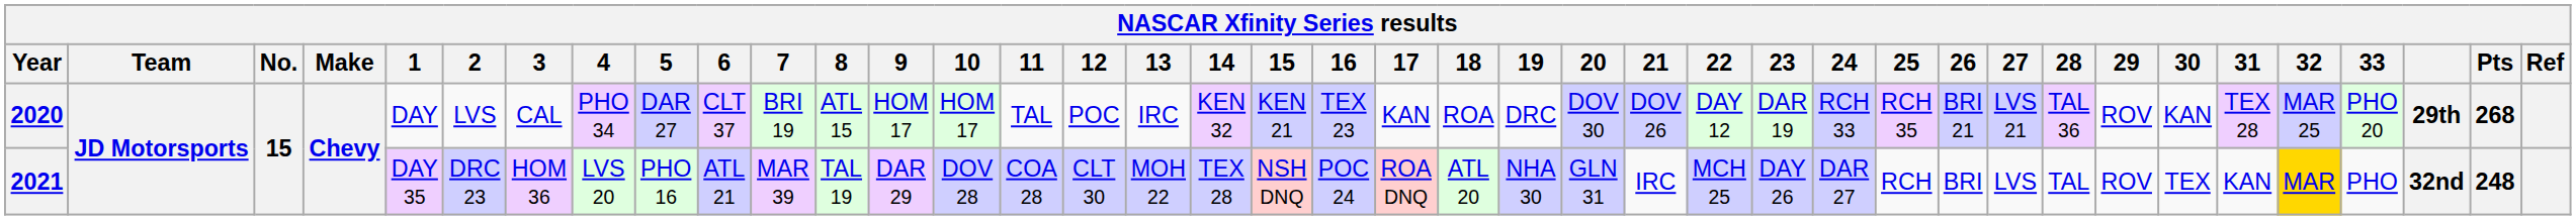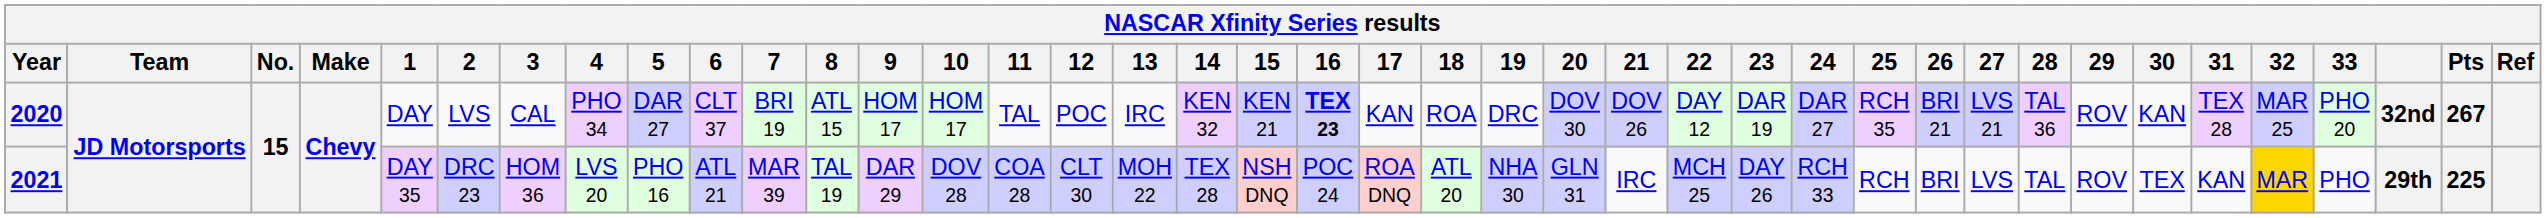 <table class="wikitable" style="text-align:center; font-size:75%">
 <tr>
 <th colspan=42><a href='#'>NASCAR Xfinity Series</a> results</th>
 </tr>
 <tr>
 <th>Year</th>
 <th>Team</th>
 <th>No.</th>
 <th>Make</th>
 <th>1</th>
 <th>2</th>
 <th>3</th>
 <th>4</th>
 <th>5</th>
 <th>6</th>
 <th>7</th>
 <th>8</th>
 <th>9</th>
 <th>10</th>
 <th>11</th>
 <th>12</th>
 <th>13</th>
 <th>14</th>
 <th>15</th>
 <th>16</th>
 <th>17</th>
 <th>18</th>
 <th>19</th>
 <th>20</th>
 <th>21</th>
 <th>22</th>
 <th>23</th>
 <th>24</th>
 <th>25</th>
 <th>26</th>
 <th>27</th>
 <th>28</th>
 <th>29</th>
 <th>30</th>
 <th>31</th>
 <th>32</th>
 <th>33</th>
 <th></th>
 <th>Pts</th>
 <th>Ref</th>
 </tr>
 <tr>
 <th><a href='#'>2020</a></th>
 <th rowspan=2><a href='#'>JD Motorsports</a></th>
 <th rowspan=2>15</th>
 <th rowspan=2><a href='#'>Chevy</a></th>
 <td><a href='#'>DAY</a></td>
 <td><a href='#'>LVS</a></td>
 <td><a href='#'>CAL</a></td>
 <td style="background:#EFCFFF;"><a href='#'>PHO</a><br><small>34</small></td>
 <td style="background:#CFCFFF;"><a href='#'>DAR</a><br><small>27</small></td>
 <td style="background:#EFCFFF;"><a href='#'>CLT</a><br><small>37</small></td>
 <td style="background:#DFFFDF;"><a href='#'>BRI</a><br><small>19</small></td>
 <td style="background:#DFFFDF;"><a href='#'>ATL</a><br><small>15</small></td>
 <td style="background:#DFFFDF;"><a href='#'>HOM</a><br><small>17</small></td>
 <td style="background:#DFFFDF;"><a href='#'>HOM</a><br><small>17</small></td>
 <td><a href='#'>TAL</a></td>
 <td><a href='#'>POC</a></td>
 <td><a href='#'>IRC</a></td>
 <td style="background:#EFCFFF;"><a href='#'>KEN</a><br><small>32</small></td>
 <td style="background:#CFCFFF;"><a href='#'>KEN</a><br><small>21</small></td>
-<td style="background:#CFCFFF;"><a href='#'>TEX</a><br><small>23</small></td>
+<td style="background:#CFCFFF;"><strong><a href='#'>TEX</a><br><small>23</small></strong></td>
 <td><a href='#'>KAN</a></td>
 <td><a href='#'>ROA</a></td>
 <td><a href='#'>DRC</a></td>
 <td style="background:#CFCFFF;"><a href='#'>DOV</a><br><small>30</small></td>
 <td style="background:#CFCFFF;"><a href='#'>DOV</a><br><small>26</small></td>
 <td style="background:#DFFFDF;"><a href='#'>DAY</a><br><small>12</small></td>
 <td style="background:#DFFFDF;"><a href='#'>DAR</a><br><small>19</small></td>
-<td style="background:#CFCFFF;"><a href='#'>RCH</a><br><small>33</small></td>
+<td style="background:#CFCFFF;"><a href='#'>DAR</a><br><small>27</small></td>
 <td style="background:#EFCFFF;"><a href='#'>RCH</a><br><small>35</small></td>
 <td style="background:#CFCFFF;"><a href='#'>BRI</a><br><small>21</small></td>
 <td style="background:#CFCFFF;"><a href='#'>LVS</a><br><small>21</small></td>
 <td style="background:#EFCFFF;"><a href='#'>TAL</a><br><small>36</small></td>
 <td><a href='#'>ROV</a></td>
 <td><a href='#'>KAN</a></td>
 <td style="background:#EFCFFF;"><a href='#'>TEX</a><br><small>28</small></td>
 <td style="background:#CFCFFF;"><a href='#'>MAR</a><br><small>25</small></td>
 <td style="background:#DFFFDF;"><a href='#'>PHO</a><br><small>20</small></td>
-<th>29th</th>
-<th>268</th>
+<th>32nd</th>
+<th>267</th>
 <th></th>
 </tr>
 <tr>
 <th><a href='#'>2021</a></th>
 <td style="background:#EFCFFF;"><a href='#'>DAY</a><br><small>35</small></td>
 <td style="background:#CFCFFF;"><a href='#'>DRC</a><br><small>23</small></td>
 <td style="background:#EFCFFF;"><a href='#'>HOM</a><br><small>36</small></td>
 <td style="background:#DFFFDF;"><a href='#'>LVS</a><br><small>20</small></td>
 <td style="background:#DFFFDF;"><a href='#'>PHO</a><br><small>16</small></td>
 <td style="background:#CFCFFF;"><a href='#'>ATL</a><br><small>21</small></td>
 <td style="background:#EFCFFF;"><a href='#'>MAR</a><br><small>39</small></td>
 <td style="background:#DFFFDF;"><a href='#'>TAL</a><br><small>19</small></td>
 <td style="background:#EFCFFF;"><a href='#'>DAR</a><br><small>29</small></td>
 <td style="background:#CFCFFF;"><a href='#'>DOV</a><br><small>28</small></td>
 <td style="background:#CFCFFF;"><a href='#'>COA</a><br><small>28</small></td>
 <td style="background:#CFCFFF;"><a href='#'>CLT</a><br><small>30</small></td>
 <td style="background:#CFCFFF;"><a href='#'>MOH</a><br><small>22</small></td>
 <td style="background:#CFCFFF;"><a href='#'>TEX</a><br><small>28</small></td>
 <td style="background:#FFCFCF;"><a href='#'>NSH</a><br><small>DNQ</small></td>
 <td style="background:#CFCFFF;"><a href='#'>POC</a><br><small>24</small></td>
 <td style="background:#FFCFCF;"><a href='#'>ROA</a><br><small>DNQ</small></td>
 <td style="background:#DFFFDF;"><a href='#'>ATL</a><br><small>20</small></td>
 <td style="background:#CFCFFF;"><a href='#'>NHA</a><br><small>30</small></td>
 <td style="background:#CFCFFF;"><a href='#'>GLN</a><br><small>31</small></td>
 <td><a href='#'>IRC</a></td>
 <td style="background:#CFCFFF;"><a href='#'>MCH</a><br><small>25</small></td>
 <td style="background:#CFCFFF;"><a href='#'>DAY</a><br><small>26</small></td>
-<td style="background:#CFCFFF;"><a href='#'>DAR</a><br><small>27</small></td>
+<td style="background:#CFCFFF;"><a href='#'>RCH</a><br><small>33</small></td>
 <td><a href='#'>RCH</a></td>
 <td><a href='#'>BRI</a></td>
 <td><a href='#'>LVS</a></td>
 <td><a href='#'>TAL</a></td>
 <td><a href='#'>ROV</a></td>
 <td><a href='#'>TEX</a></td>
 <td><a href='#'>KAN</a></td>
 <td style="background: gold;"><a href='#'>MAR</a></td>
 <td><a href='#'>PHO</a></td>
-<th>32nd</th>
-<th>248</th>
+<th>29th</th>
+<th>225</th>
 <th></th>
 </tr>
 </table>
